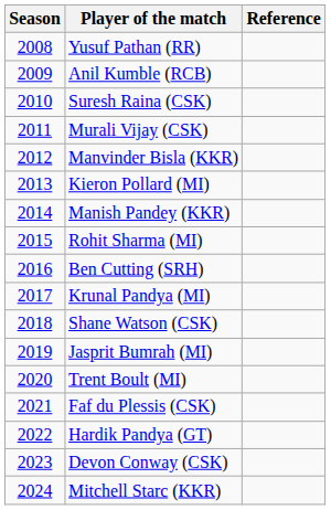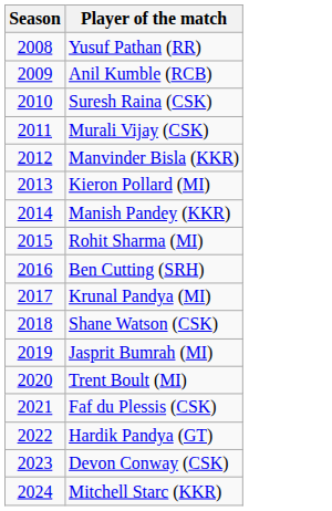 <table class="wikitable" style="text-align:center">
 <tr>
 <th>Season</th>
 <th>Player of the match</th>
-<th>Reference</th>
 </tr>
 <tr>
 <td><a href='#'>2008</a></td>
 <td align=left><a href='#'>Yusuf Pathan</a> <span>(<a href='#'>RR</a>)</span></td>
-<td></td>
 </tr>
 <tr>
 <td><a href='#'>2009</a></td>
 <td align=left><a href='#'>Anil Kumble</a> <span>(<a href='#'>RCB</a>)</span></td>
-<td></td>
 </tr>
 <tr>
 <td><a href='#'>2010</a></td>
 <td align=left><a href='#'>Suresh Raina</a> <span>(<a href='#'>CSK</a>)</span></td>
-<td></td>
 </tr>
 <tr>
 <td><a href='#'>2011</a></td>
 <td align=left><a href='#'>Murali Vijay</a> <span>(<a href='#'>CSK</a>)</span></td>
-<td></td>
 </tr>
 <tr>
 <td><a href='#'>2012</a></td>
 <td align=left><a href='#'>Manvinder Bisla</a> <span>(<a href='#'>KKR</a>)</span></td>
-<td></td>
 </tr>
 <tr>
 <td><a href='#'>2013</a></td>
 <td align=left><a href='#'>Kieron Pollard</a> <span>(<a href='#'>MI</a>)</span></td>
-<td></td>
 </tr>
 <tr>
 <td><a href='#'>2014</a></td>
 <td align=left><a href='#'>Manish Pandey</a> <span>(<a href='#'>KKR</a>)</span></td>
-<td></td>
 </tr>
 <tr>
 <td><a href='#'>2015</a></td>
 <td align=left><a href='#'>Rohit Sharma</a> <span>(<a href='#'>MI</a>)</span></td>
-<td></td>
 </tr>
 <tr>
 <td><a href='#'>2016</a></td>
 <td align=left><a href='#'>Ben Cutting</a> <span>(<a href='#'>SRH</a>)</span></td>
-<td></td>
 </tr>
 <tr>
 <td><a href='#'>2017</a></td>
 <td align=left><a href='#'>Krunal Pandya</a> <span>(<a href='#'>MI</a>)</span></td>
-<td></td>
 </tr>
 <tr>
 <td><a href='#'>2018</a></td>
 <td align=left><a href='#'>Shane Watson</a> <span>(<a href='#'>CSK</a>)</span></td>
-<td></td>
 </tr>
 <tr>
 <td><a href='#'>2019</a></td>
 <td align=left><a href='#'>Jasprit Bumrah</a> <span>(<a href='#'>MI</a>)</span></td>
-<td></td>
 </tr>
 <tr>
 <td><a href='#'>2020</a></td>
 <td align=left><a href='#'>Trent Boult</a> <span>(<a href='#'>MI</a>)</span></td>
-<td></td>
 </tr>
 <tr>
 <td><a href='#'>2021</a></td>
 <td align=left><a href='#'>Faf du Plessis</a> <span>(<a href='#'>CSK</a>)</span></td>
-<td></td>
 </tr>
 <tr>
 <td><a href='#'>2022</a></td>
 <td align=left><a href='#'>Hardik Pandya</a> <span>(<a href='#'>GT</a>)</span></td>
-<td></td>
 </tr>
 <tr>
 <td><a href='#'>2023</a></td>
 <td align=left><a href='#'>Devon Conway</a> <span>(<a href='#'>CSK</a>)</span></td>
-<td></td>
 </tr>
 <tr>
 <td><a href='#'>2024</a></td>
 <td align=left><a href='#'>Mitchell Starc</a> <span>(<a href='#'>KKR</a>)</span></td>
-<td></td>
 </tr>
 </table>
